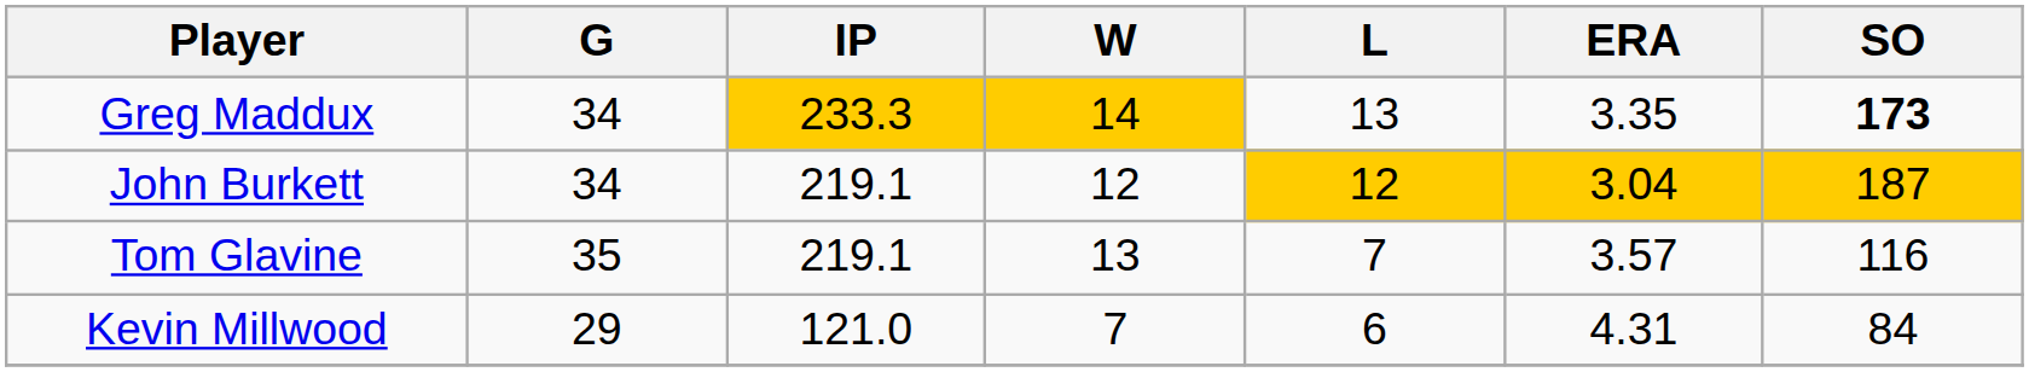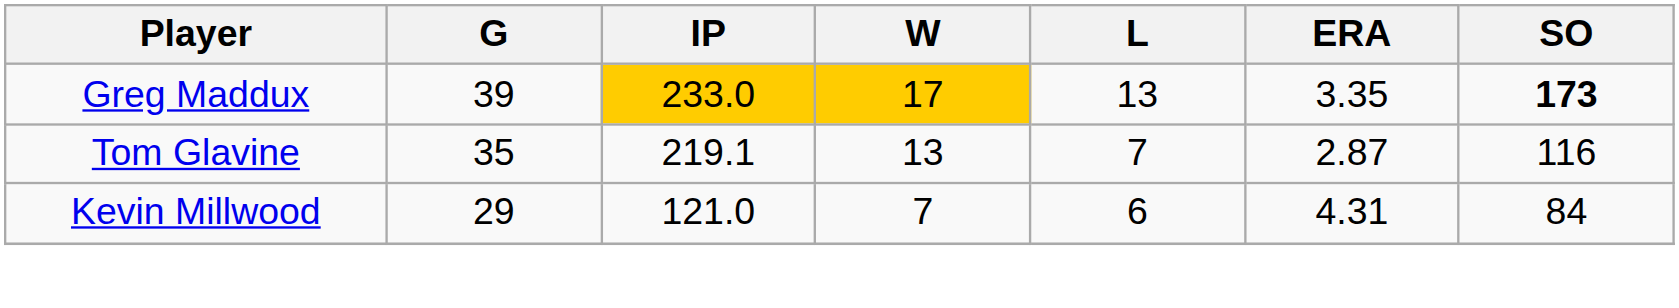 <table class="wikitable sortable">
 <tr>
 <th bgcolor="#DDDDFF" width="16%">Player</th>
 <th bgcolor="#DDDDFF" width="9%">G</th>
 <th bgcolor="#DDDDFF" width="9%">IP</th>
 <th bgcolor="#DDDDFF" width="9%">W</th>
 <th bgcolor="#DDDDFF" width="9%">L</th>
 <th bgcolor="#DDDDFF" width="9%">ERA</th>
 <th bgcolor="#DDDDFF" width="9%">SO</th>
 </tr>
 <tr align="center">
 <td><a href='#'>Greg Maddux</a></td>
-<td>34</td>
-<td bgcolor="#FFCC00">233.3</td>
-<td bgcolor="#FFCC00">14</td>
+<td>39</td>
+<td bgcolor="#FFCC00">233.0</td>
+<td bgcolor="#FFCC00">17</td>
 <td>13</td>
 <td>3.35</td>
 <td><strong>173</strong></td>
-</tr>
-<tr align="center">
-<td><a href='#'>John Burkett</a></td>
-<td>34</td>
-<td>219.1</td>
-<td>12</td>
-<td bgcolor="#FFCC00">12</td>
-<td bgcolor="#FFCC00">3.04</td>
-<td bgcolor="#FFCC00">187</td>
 </tr>
 <tr align="center">
 <td><a href='#'>Tom Glavine</a></td>
 <td>35</td>
 <td>219.1</td>
 <td>13</td>
 <td>7</td>
-<td>3.57</td>
+<td>2.87</td>
 <td>116</td>
 </tr>
 <tr align="center">
 <td><a href='#'>Kevin Millwood</a></td>
 <td>29</td>
 <td>121.0</td>
 <td>7</td>
 <td>6</td>
 <td>4.31</td>
 <td>84</td>
 </tr>
 <tr align="center">
 </tr>
 </table>
